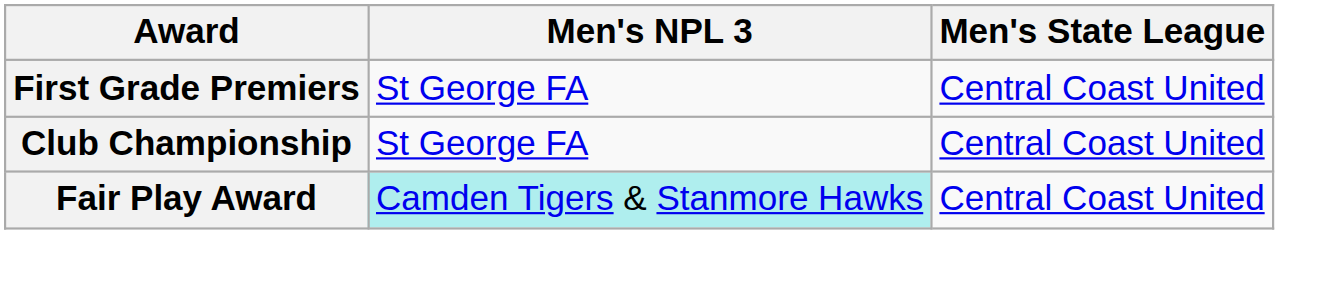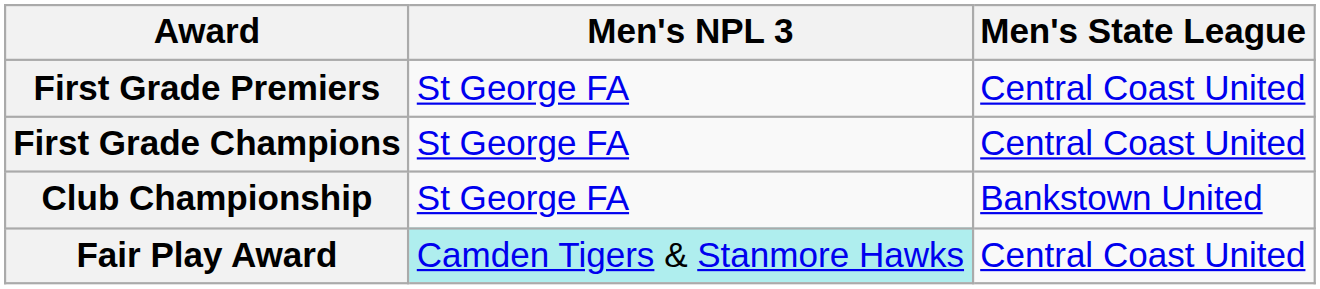 <table class="wikitable">
 <tr>
 <th>Award</th>
 <th>Men's NPL 3</th>
 <th>Men's State League</th>
 </tr>
 <tr>
 <th>First Grade Premiers</th>
 <td><a href='#'>St George FA</a></td>
 <td><a href='#'>Central Coast United</a></td>
 </tr>
 <tr>
+<th>First Grade Champions</th>
+<td><a href='#'>St George FA</a></td>
+<td><a href='#'>Central Coast United</a></td>
+</tr>
+<tr>
 <th>Club Championship</th>
 <td><a href='#'>St George FA</a></td>
-<td><a href='#'>Central Coast United</a></td>
+<td><a href='#'>Bankstown United</a></td>
 </tr>
 <tr>
 <th>Fair Play Award</th>
 <td style="background: paleturquoise;"><a href='#'>Camden Tigers</a> & <a href='#'>Stanmore Hawks</a></td>
 <td><a href='#'>Central Coast United</a></td>
 </tr>
 </table>
